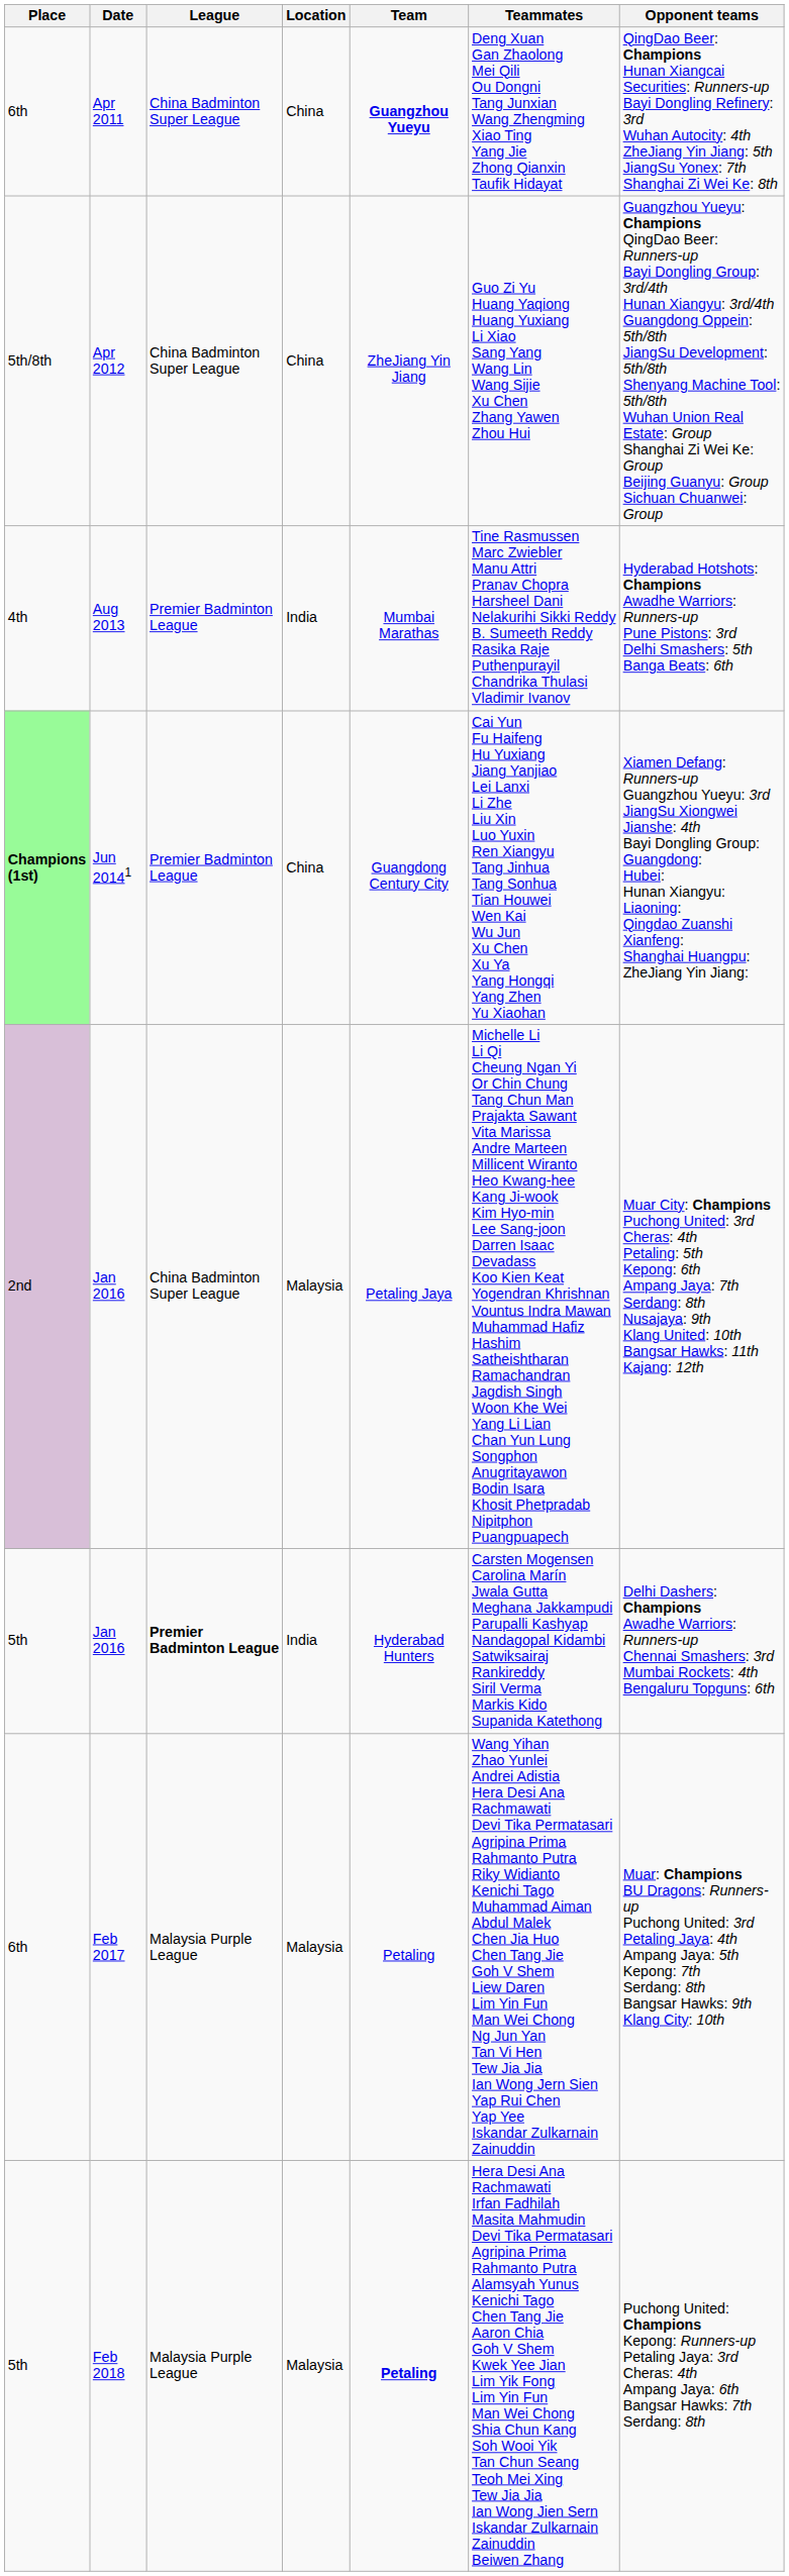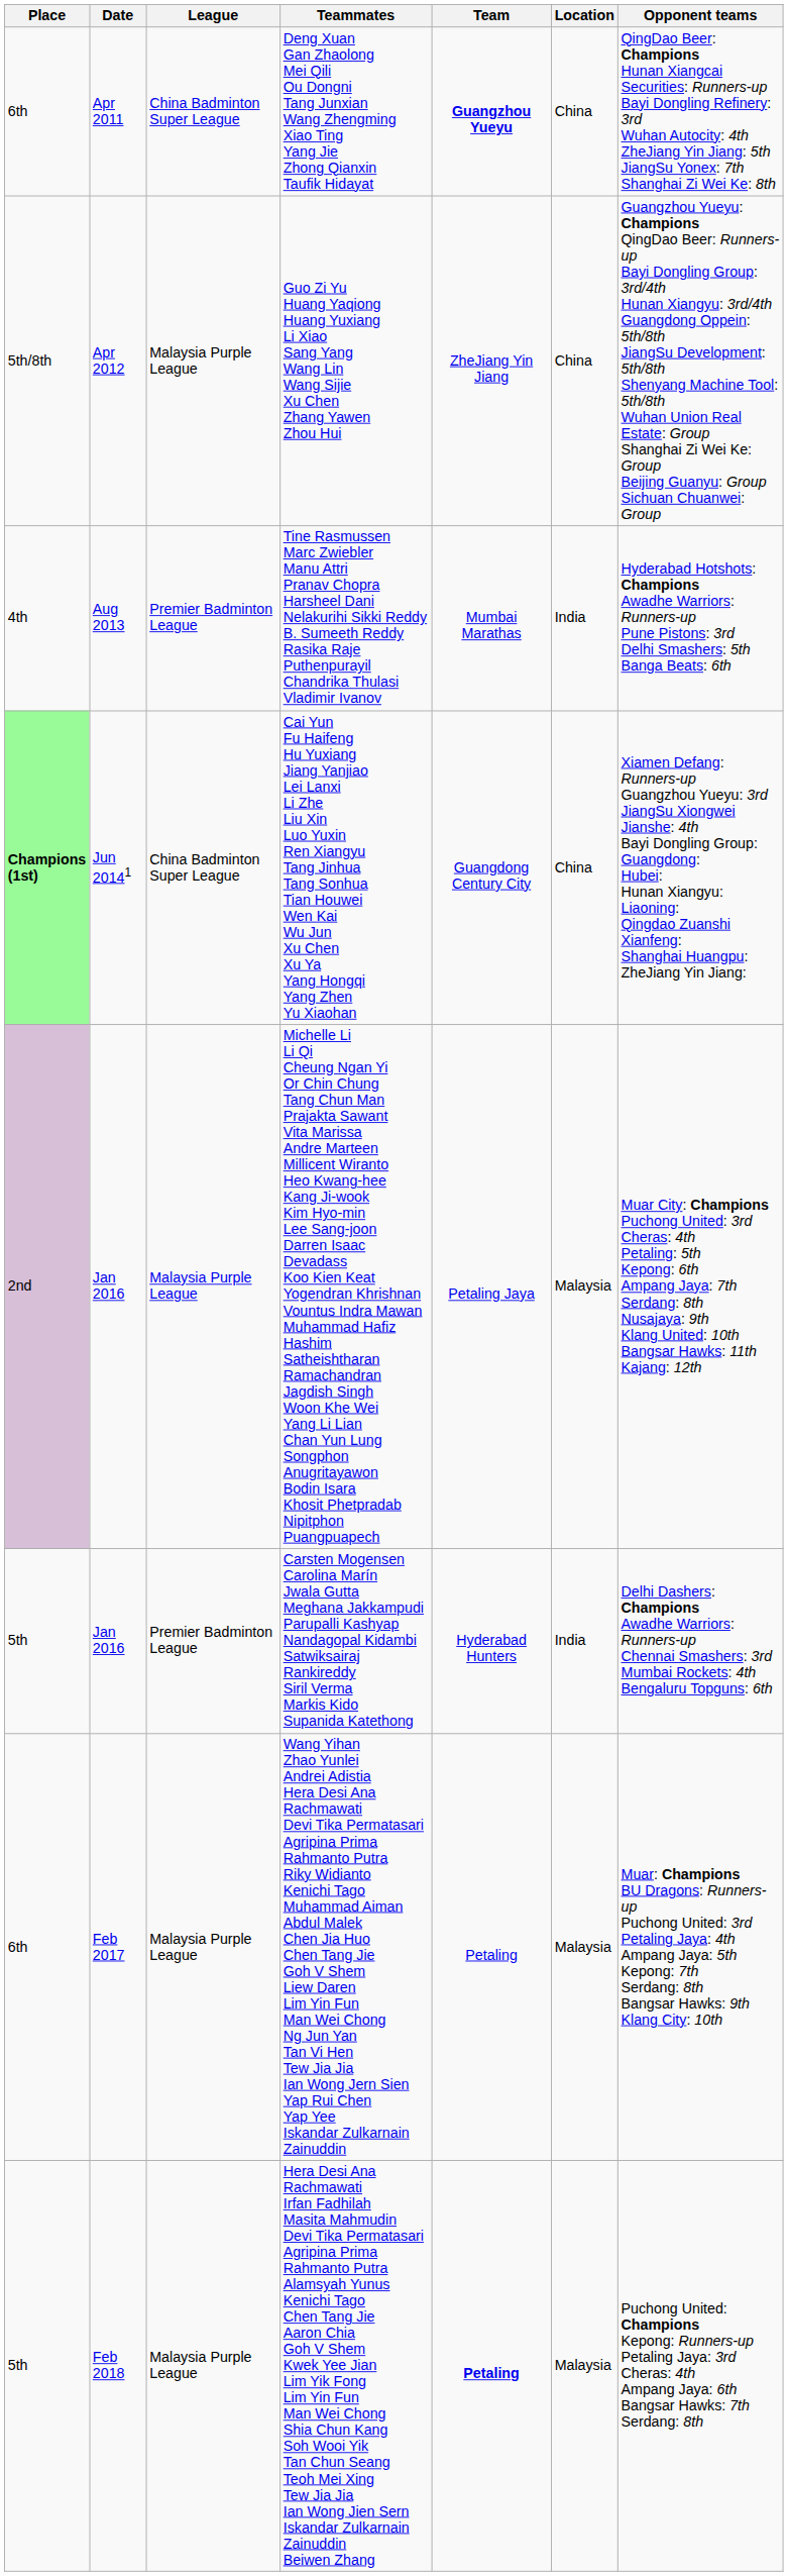 <table class="sortable wikitable">
 <tr>
 <th>Place</th>
 <th>Date</th>
 <th>League</th>
+<th>Teammates</th>
+<th>Team</th>
 <th>Location</th>
-<th>Team</th>
-<th>Teammates</th>
 <th>Opponent teams</th>
 </tr>
 <tr>
 <td>6th</td>
 <td><a href='#'>Apr 2011</a></td>
 <td><a href='#'>China Badminton Super League</a></td>
+<td> <a href='#'>Deng Xuan</a><br> <a href='#'>Gan Zhaolong</a><br> <a href='#'>Mei Qili</a><br> <a href='#'>Ou Dongni</a><br> <a href='#'>Tang Junxian</a><br> <a href='#'>Wang Zhengming</a><br> <a href='#'>Xiao Ting</a><br> <a href='#'>Yang Jie</a><br> <a href='#'>Zhong Qianxin</a><br> <a href='#'>Taufik Hidayat</a></td>
+<td align="center"><strong><br><a href='#'>Guangzhou Yueyu</a><br></strong></td>
 <td>China</td>
-<td align="center"><strong><br><a href='#'>Guangzhou Yueyu</a><br></strong></td>
-<td> <a href='#'>Deng Xuan</a><br> <a href='#'>Gan Zhaolong</a><br> <a href='#'>Mei Qili</a><br> <a href='#'>Ou Dongni</a><br> <a href='#'>Tang Junxian</a><br> <a href='#'>Wang Zhengming</a><br> <a href='#'>Xiao Ting</a><br> <a href='#'>Yang Jie</a><br> <a href='#'>Zhong Qianxin</a><br> <a href='#'>Taufik Hidayat</a></td>
 <td> <a href='#'>QingDao Beer</a>: <strong>Champions</strong><br> <a href='#'>Hunan Xiangcai Securities</a>: <em>Runners-up</em><br> <a href='#'>Bayi Dongling Refinery</a>: <em>3rd</em><br> <a href='#'>Wuhan Autocity</a>: <em>4th</em><br> <a href='#'>ZheJiang Yin Jiang</a>: <em>5th</em><br> <a href='#'>JiangSu Yonex</a>: <em>7th</em><br> <a href='#'>Shanghai Zi Wei Ke</a>: <em>8th</em></td>
 </tr>
 <tr>
 <td>5th/8th</td>
 <td><a href='#'>Apr 2012</a></td>
-<td>China Badminton Super League</td>
+<td>Malaysia Purple League</td>
+<td> <a href='#'>Guo Zi Yu</a><br> <a href='#'>Huang Yaqiong</a><br> <a href='#'>Huang Yuxiang</a><br> <a href='#'>Li Xiao</a><br> <a href='#'>Sang Yang</a><br> <a href='#'>Wang Lin</a><br> <a href='#'>Wang Sijie</a><br> <a href='#'>Xu Chen</a><br> <a href='#'>Zhang Yawen</a><br> <a href='#'>Zhou Hui</a></td>
+<td align="center"><br><a href='#'>ZheJiang Yin Jiang</a></td>
 <td>China</td>
-<td align="center"><br><a href='#'>ZheJiang Yin Jiang</a></td>
-<td> <a href='#'>Guo Zi Yu</a><br> <a href='#'>Huang Yaqiong</a><br> <a href='#'>Huang Yuxiang</a><br> <a href='#'>Li Xiao</a><br> <a href='#'>Sang Yang</a><br> <a href='#'>Wang Lin</a><br> <a href='#'>Wang Sijie</a><br> <a href='#'>Xu Chen</a><br> <a href='#'>Zhang Yawen</a><br> <a href='#'>Zhou Hui</a></td>
 <td> <a href='#'>Guangzhou Yueyu</a>: <strong>Champions</strong><br> QingDao Beer: <em>Runners-up</em><br> <a href='#'>Bayi Dongling Group</a>: <em>3rd/4th</em><br> <a href='#'>Hunan Xiangyu</a>: <em>3rd/4th</em><br> <a href='#'>Guangdong Oppein</a>: <em>5th/8th</em><br> <a href='#'>JiangSu Development</a>: <em>5th/8th</em><br> <a href='#'>Shenyang Machine Tool</a>: <em>5th/8th</em><br> <a href='#'>Wuhan Union Real Estate</a>: <em>Group</em><br> Shanghai Zi Wei Ke: <em>Group</em><br> <a href='#'>Beijing Guanyu</a>: <em>Group</em><br> <a href='#'>Sichuan Chuanwei</a>: <em>Group</em></td>
 </tr>
 <tr>
 <td>4th</td>
 <td><a href='#'>Aug 2013</a></td>
 <td><a href='#'>Premier Badminton League</a></td>
+<td> <a href='#'>Tine Rasmussen</a><br> <a href='#'>Marc Zwiebler</a><br> <a href='#'>Manu Attri</a><br> <a href='#'>Pranav Chopra</a><br> <a href='#'>Harsheel Dani</a><br> <a href='#'>Nelakurihi Sikki Reddy</a><br> <a href='#'>B. Sumeeth Reddy</a><br> <a href='#'>Rasika Raje</a><br> <a href='#'>Puthenpurayil Chandrika Thulasi</a><br> <a href='#'>Vladimir Ivanov</a></td>
+<td align="center"><br><a href='#'>Mumbai Marathas</a><br></td>
 <td>India</td>
-<td align="center"><br><a href='#'>Mumbai Marathas</a><br></td>
-<td> <a href='#'>Tine Rasmussen</a><br> <a href='#'>Marc Zwiebler</a><br> <a href='#'>Manu Attri</a><br> <a href='#'>Pranav Chopra</a><br> <a href='#'>Harsheel Dani</a><br> <a href='#'>Nelakurihi Sikki Reddy</a><br> <a href='#'>B. Sumeeth Reddy</a><br> <a href='#'>Rasika Raje</a><br> <a href='#'>Puthenpurayil Chandrika Thulasi</a><br> <a href='#'>Vladimir Ivanov</a></td>
 <td> <a href='#'>Hyderabad Hotshots</a>: <strong>Champions</strong><br> <a href='#'>Awadhe Warriors</a>: <em>Runners-up</em><br> <a href='#'>Pune Pistons</a>: <em>3rd</em><br> <a href='#'>Delhi Smashers</a>: <em>5th</em><br> <a href='#'>Banga Beats</a>: <em>6th</em></td>
 </tr>
 <tr>
 <td bgcolor=98FB98><strong>Champions<br>(1st)</strong></td>
 <td><a href='#'>Jun 2014</a><sup>1</sup></td>
-<td><a href='#'>Premier Badminton League</a></td>
+<td>China Badminton Super League</td>
+<td> <a href='#'>Cai Yun</a><br> <a href='#'>Fu Haifeng</a><br> <a href='#'>Hu Yuxiang</a><br> <a href='#'>Jiang Yanjiao</a><br> <a href='#'>Lei Lanxi</a><br> <a href='#'>Li Zhe</a><br> <a href='#'>Liu Xin</a><br> <a href='#'>Luo Yuxin</a><br> <a href='#'>Ren Xiangyu</a><br> <a href='#'>Tang Jinhua</a><br> <a href='#'>Tang Sonhua</a><br> <a href='#'>Tian Houwei</a><br> <a href='#'>Wen Kai</a><br> <a href='#'>Wu Jun</a><br> <a href='#'>Xu Chen</a><br> <a href='#'>Xu Ya</a><br> <a href='#'>Yang Hongqi</a><br> <a href='#'>Yang Zhen</a><br> <a href='#'>Yu Xiaohan</a></td>
+<td align="center"><br><a href='#'>Guangdong Century City</a><br></td>
 <td>China</td>
-<td align="center"><br><a href='#'>Guangdong Century City</a><br></td>
-<td> <a href='#'>Cai Yun</a><br> <a href='#'>Fu Haifeng</a><br> <a href='#'>Hu Yuxiang</a><br> <a href='#'>Jiang Yanjiao</a><br> <a href='#'>Lei Lanxi</a><br> <a href='#'>Li Zhe</a><br> <a href='#'>Liu Xin</a><br> <a href='#'>Luo Yuxin</a><br> <a href='#'>Ren Xiangyu</a><br> <a href='#'>Tang Jinhua</a><br> <a href='#'>Tang Sonhua</a><br> <a href='#'>Tian Houwei</a><br> <a href='#'>Wen Kai</a><br> <a href='#'>Wu Jun</a><br> <a href='#'>Xu Chen</a><br> <a href='#'>Xu Ya</a><br> <a href='#'>Yang Hongqi</a><br> <a href='#'>Yang Zhen</a><br> <a href='#'>Yu Xiaohan</a></td>
 <td> <a href='#'>Xiamen Defang</a>: <em>Runners-up</em><br> Guangzhou Yueyu: <em>3rd</em><br> <a href='#'>JiangSu Xiongwei Jianshe</a>: <em>4th</em><br> Bayi Dongling Group: <br> <a href='#'>Guangdong</a>: <br> <a href='#'>Hubei</a>: <br> Hunan Xiangyu: <br> <a href='#'>Liaoning</a>: <br> <a href='#'>Qingdao Zuanshi Xianfeng</a>: <br> <a href='#'>Shanghai Huangpu</a>: <br> ZheJiang Yin Jiang:</td>
 </tr>
 <tr>
 <td bgcolor=thistle>2nd</td>
 <td><a href='#'>Jan 2016</a></td>
-<td>China Badminton Super League</td>
+<td><a href='#'>Malaysia Purple League</a></td>
+<td> <a href='#'>Michelle Li</a><br> <a href='#'>Li Qi</a><br> <a href='#'>Cheung Ngan Yi</a><br> <a href='#'>Or Chin Chung</a><br> <a href='#'>Tang Chun Man</a><br> <a href='#'>Prajakta Sawant</a><br> <a href='#'>Vita Marissa</a><br> <a href='#'>Andre Marteen</a><br> <a href='#'>Millicent Wiranto</a><br> <a href='#'>Heo Kwang-hee</a><br> <a href='#'>Kang Ji-wook</a><br> <a href='#'>Kim Hyo-min</a><br> <a href='#'>Lee Sang-joon</a><br> <a href='#'>Darren Isaac Devadass</a><br> <a href='#'>Koo Kien Keat</a><br> <a href='#'>Yogendran Khrishnan</a><br> <a href='#'>Vountus Indra Mawan</a><br> <a href='#'>Muhammad Hafiz Hashim</a><br> <a href='#'>Satheishtharan Ramachandran</a><br> <a href='#'>Jagdish Singh</a><br> <a href='#'>Woon Khe Wei</a><br> <a href='#'>Yang Li Lian</a><br> <a href='#'>Chan Yun Lung</a><br> <a href='#'>Songphon Anugritayawon</a><br> <a href='#'>Bodin Isara</a><br> <a href='#'>Khosit Phetpradab</a><br> <a href='#'>Nipitphon Puangpuapech</a></td>
+<td align="center"><br><a href='#'>Petaling Jaya</a><br></td>
 <td>Malaysia</td>
-<td align="center"><br><a href='#'>Petaling Jaya</a><br></td>
-<td> <a href='#'>Michelle Li</a><br> <a href='#'>Li Qi</a><br> <a href='#'>Cheung Ngan Yi</a><br> <a href='#'>Or Chin Chung</a><br> <a href='#'>Tang Chun Man</a><br> <a href='#'>Prajakta Sawant</a><br> <a href='#'>Vita Marissa</a><br> <a href='#'>Andre Marteen</a><br> <a href='#'>Millicent Wiranto</a><br> <a href='#'>Heo Kwang-hee</a><br> <a href='#'>Kang Ji-wook</a><br> <a href='#'>Kim Hyo-min</a><br> <a href='#'>Lee Sang-joon</a><br> <a href='#'>Darren Isaac Devadass</a><br> <a href='#'>Koo Kien Keat</a><br> <a href='#'>Yogendran Khrishnan</a><br> <a href='#'>Vountus Indra Mawan</a><br> <a href='#'>Muhammad Hafiz Hashim</a><br> <a href='#'>Satheishtharan Ramachandran</a><br> <a href='#'>Jagdish Singh</a><br> <a href='#'>Woon Khe Wei</a><br> <a href='#'>Yang Li Lian</a><br> <a href='#'>Chan Yun Lung</a><br> <a href='#'>Songphon Anugritayawon</a><br> <a href='#'>Bodin Isara</a><br> <a href='#'>Khosit Phetpradab</a><br> <a href='#'>Nipitphon Puangpuapech</a></td>
 <td> <a href='#'>Muar City</a>: <strong>Champions</strong><br> <a href='#'>Puchong United</a>: <em>3rd</em><br> <a href='#'>Cheras</a>: <em>4th</em><br> <a href='#'>Petaling</a>: <em>5th</em><br> <a href='#'>Kepong</a>: <em>6th</em><br> <a href='#'>Ampang Jaya</a>: <em>7th</em><br> <a href='#'>Serdang</a>: <em>8th</em><br> <a href='#'>Nusajaya</a>: <em>9th</em><br> <a href='#'>Klang United</a>: <em>10th</em><br> <a href='#'>Bangsar Hawks</a>: <em>11th</em><br> <a href='#'>Kajang</a>: <em>12th</em></td>
 </tr>
 <tr>
 <td>5th</td>
 <td><a href='#'>Jan 2016</a></td>
-<td><strong>Premier Badminton League</strong></td>
+<td>Premier Badminton League</td>
+<td> <a href='#'>Carsten Mogensen</a><br> <a href='#'>Carolina Marín</a><br> <a href='#'>Jwala Gutta</a><br> <a href='#'>Meghana Jakkampudi</a><br> <a href='#'>Parupalli Kashyap</a><br> <a href='#'>Nandagopal Kidambi</a><br> <a href='#'>Satwiksairaj Rankireddy</a><br> <a href='#'>Siril Verma</a><br> <a href='#'>Markis Kido</a><br> <a href='#'>Supanida Katethong</a></td>
+<td align="center"><br><a href='#'>Hyderabad Hunters</a><br></td>
 <td>India</td>
-<td align="center"><br><a href='#'>Hyderabad Hunters</a><br></td>
-<td> <a href='#'>Carsten Mogensen</a><br> <a href='#'>Carolina Marín</a><br> <a href='#'>Jwala Gutta</a><br> <a href='#'>Meghana Jakkampudi</a><br> <a href='#'>Parupalli Kashyap</a><br> <a href='#'>Nandagopal Kidambi</a><br> <a href='#'>Satwiksairaj Rankireddy</a><br> <a href='#'>Siril Verma</a><br> <a href='#'>Markis Kido</a><br> <a href='#'>Supanida Katethong</a></td>
 <td> <a href='#'>Delhi Dashers</a>: <strong>Champions</strong><br> <a href='#'>Awadhe Warriors</a>: <em>Runners-up</em><br> <a href='#'>Chennai Smashers</a>: <em>3rd</em><br> <a href='#'>Mumbai Rockets</a>: <em>4th</em><br> <a href='#'>Bengaluru Topguns</a>: <em>6th</em></td>
 </tr>
 <tr>
 <td>6th</td>
 <td><a href='#'>Feb 2017</a></td>
 <td>Malaysia Purple League</td>
+<td> <a href='#'>Wang Yihan</a><br> <a href='#'>Zhao Yunlei</a><br> <a href='#'>Andrei Adistia</a><br> <a href='#'>Hera Desi Ana Rachmawati</a><br> <a href='#'>Devi Tika Permatasari</a><br> <a href='#'>Agripina Prima Rahmanto Putra</a><br> <a href='#'>Riky Widianto</a><br> <a href='#'>Kenichi Tago</a><br> <a href='#'>Muhammad Aiman Abdul Malek</a><br> <a href='#'>Chen Jia Huo</a><br> <a href='#'>Chen Tang Jie</a><br> <a href='#'>Goh V Shem</a><br> <a href='#'>Liew Daren</a><br> <a href='#'>Lim Yin Fun</a><br> <a href='#'>Man Wei Chong</a><br> <a href='#'>Ng Jun Yan</a><br> <a href='#'>Tan Vi Hen</a><br> <a href='#'>Tew Jia Jia</a><br> <a href='#'>Ian Wong Jern Sien</a><br> <a href='#'>Yap Rui Chen</a><br> <a href='#'>Yap Yee</a><br> <a href='#'>Iskandar Zulkarnain Zainuddin</a></td>
+<td align="center"><br><a href='#'>Petaling</a><br></td>
 <td>Malaysia</td>
-<td align="center"><br><a href='#'>Petaling</a><br></td>
-<td> <a href='#'>Wang Yihan</a><br> <a href='#'>Zhao Yunlei</a><br> <a href='#'>Andrei Adistia</a><br> <a href='#'>Hera Desi Ana Rachmawati</a><br> <a href='#'>Devi Tika Permatasari</a><br> <a href='#'>Agripina Prima Rahmanto Putra</a><br> <a href='#'>Riky Widianto</a><br> <a href='#'>Kenichi Tago</a><br> <a href='#'>Muhammad Aiman Abdul Malek</a><br> <a href='#'>Chen Jia Huo</a><br> <a href='#'>Chen Tang Jie</a><br> <a href='#'>Goh V Shem</a><br> <a href='#'>Liew Daren</a><br> <a href='#'>Lim Yin Fun</a><br> <a href='#'>Man Wei Chong</a><br> <a href='#'>Ng Jun Yan</a><br> <a href='#'>Tan Vi Hen</a><br> <a href='#'>Tew Jia Jia</a><br> <a href='#'>Ian Wong Jern Sien</a><br> <a href='#'>Yap Rui Chen</a><br> <a href='#'>Yap Yee</a><br> <a href='#'>Iskandar Zulkarnain Zainuddin</a></td>
 <td> <a href='#'>Muar</a>: <strong>Champions</strong><br> <a href='#'>BU Dragons</a>: <em>Runners-up</em><br> Puchong United: <em>3rd</em><br> <a href='#'>Petaling Jaya</a>: <em>4th</em><br> Ampang Jaya: <em>5th</em><br> Kepong: <em>7th</em><br> Serdang: <em>8th</em><br> Bangsar Hawks: <em>9th</em><br> <a href='#'>Klang City</a>: <em>10th</em></td>
 </tr>
 <tr>
 <td>5th</td>
 <td><a href='#'>Feb 2018</a></td>
 <td>Malaysia Purple League</td>
+<td> <a href='#'>Hera Desi Ana Rachmawati</a><br> <a href='#'>Irfan Fadhilah</a><br> <a href='#'>Masita Mahmudin</a><br> <a href='#'>Devi Tika Permatasari</a><br> <a href='#'>Agripina Prima Rahmanto Putra</a><br> <a href='#'>Alamsyah Yunus</a><br> <a href='#'>Kenichi Tago</a><br> <a href='#'>Chen Tang Jie</a><br> <a href='#'>Aaron Chia</a><br> <a href='#'>Goh V Shem</a><br> <a href='#'>Kwek Yee Jian</a><br> <a href='#'>Lim Yik Fong</a><br> <a href='#'>Lim Yin Fun</a><br> <a href='#'>Man Wei Chong</a><br> <a href='#'>Shia Chun Kang</a><br> <a href='#'>Soh Wooi Yik</a><br> <a href='#'>Tan Chun Seang</a><br> <a href='#'>Teoh Mei Xing</a><br> <a href='#'>Tew Jia Jia</a><br> <a href='#'>Ian Wong Jien Sern</a><br> <a href='#'>Iskandar Zulkarnain Zainuddin</a><br> <a href='#'>Beiwen Zhang</a></td>
+<td align="center"><strong><br><a href='#'>Petaling</a></strong></td>
 <td>Malaysia</td>
-<td align="center"><strong><br><a href='#'>Petaling</a></strong></td>
-<td> <a href='#'>Hera Desi Ana Rachmawati</a><br> <a href='#'>Irfan Fadhilah</a><br> <a href='#'>Masita Mahmudin</a><br> <a href='#'>Devi Tika Permatasari</a><br> <a href='#'>Agripina Prima Rahmanto Putra</a><br> <a href='#'>Alamsyah Yunus</a><br> <a href='#'>Kenichi Tago</a><br> <a href='#'>Chen Tang Jie</a><br> <a href='#'>Aaron Chia</a><br> <a href='#'>Goh V Shem</a><br> <a href='#'>Kwek Yee Jian</a><br> <a href='#'>Lim Yik Fong</a><br> <a href='#'>Lim Yin Fun</a><br> <a href='#'>Man Wei Chong</a><br> <a href='#'>Shia Chun Kang</a><br> <a href='#'>Soh Wooi Yik</a><br> <a href='#'>Tan Chun Seang</a><br> <a href='#'>Teoh Mei Xing</a><br> <a href='#'>Tew Jia Jia</a><br> <a href='#'>Ian Wong Jien Sern</a><br> <a href='#'>Iskandar Zulkarnain Zainuddin</a><br> <a href='#'>Beiwen Zhang</a></td>
 <td> Puchong United: <strong>Champions</strong><br> Kepong: <em>Runners-up</em><br> Petaling Jaya: <em>3rd</em><br> Cheras: <em>4th</em><br> Ampang Jaya: <em>6th</em><br> Bangsar Hawks: <em>7th</em><br> Serdang: <em>8th</em></td>
 </tr>
 </table>
